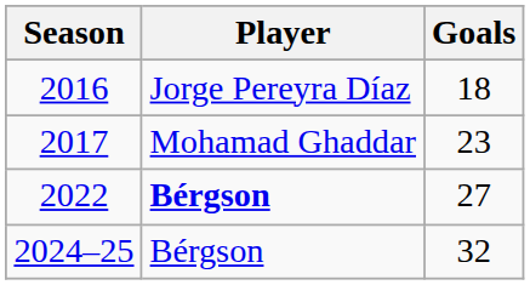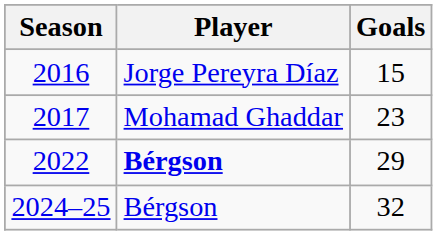 <table class="wikitable">
 <tr>
 <th style=" text-align:center;">Season</th>
 <th style=" text-align:center;">Player</th>
 <th style=" text-align:center;">Goals</th>
 </tr>
 <tr>
 <td align=center><a href='#'>2016</a></td>
 <td> <a href='#'>Jorge Pereyra Díaz</a></td>
-<td align=center>18</td>
+<td align=center>15</td>
 </tr>
 <tr>
 <td align=center><a href='#'>2017</a></td>
 <td> <a href='#'>Mohamad Ghaddar</a></td>
 <td align=center>23</td>
 </tr>
 <tr>
 <td align=center><a href='#'>2022</a></td>
 <td><strong> <a href='#'>Bérgson</a></strong></td>
-<td align=center>27</td>
+<td align=center>29</td>
 </tr>
 <tr>
 <td align=center><a href='#'>2024–25</a></td>
 <td> <a href='#'>Bérgson</a></td>
 <td align=center>32</td>
 </tr>
 </table>
